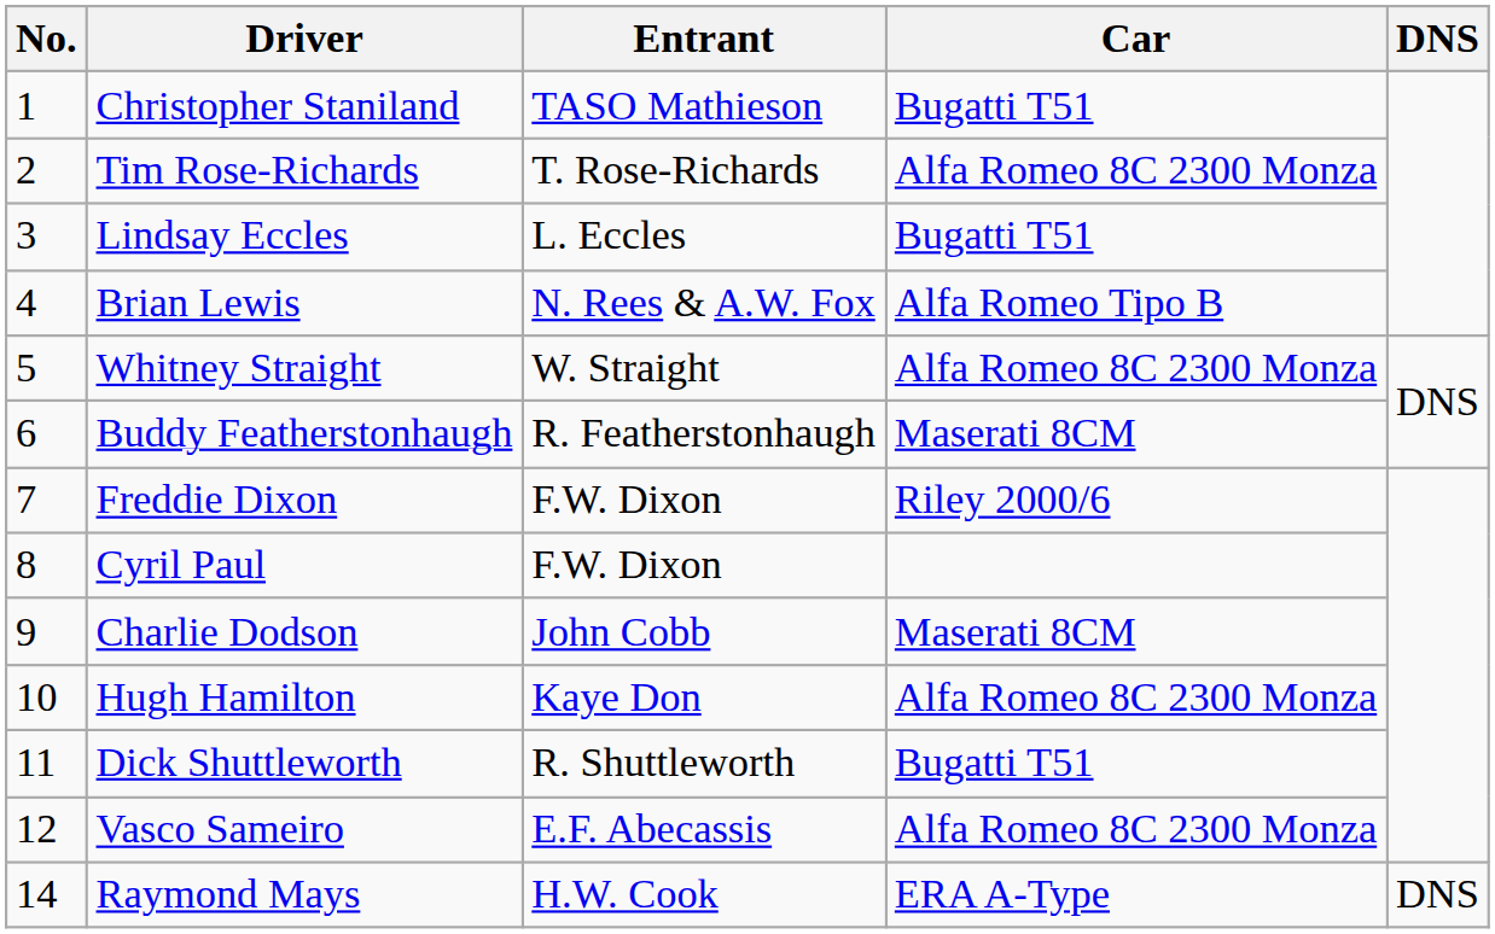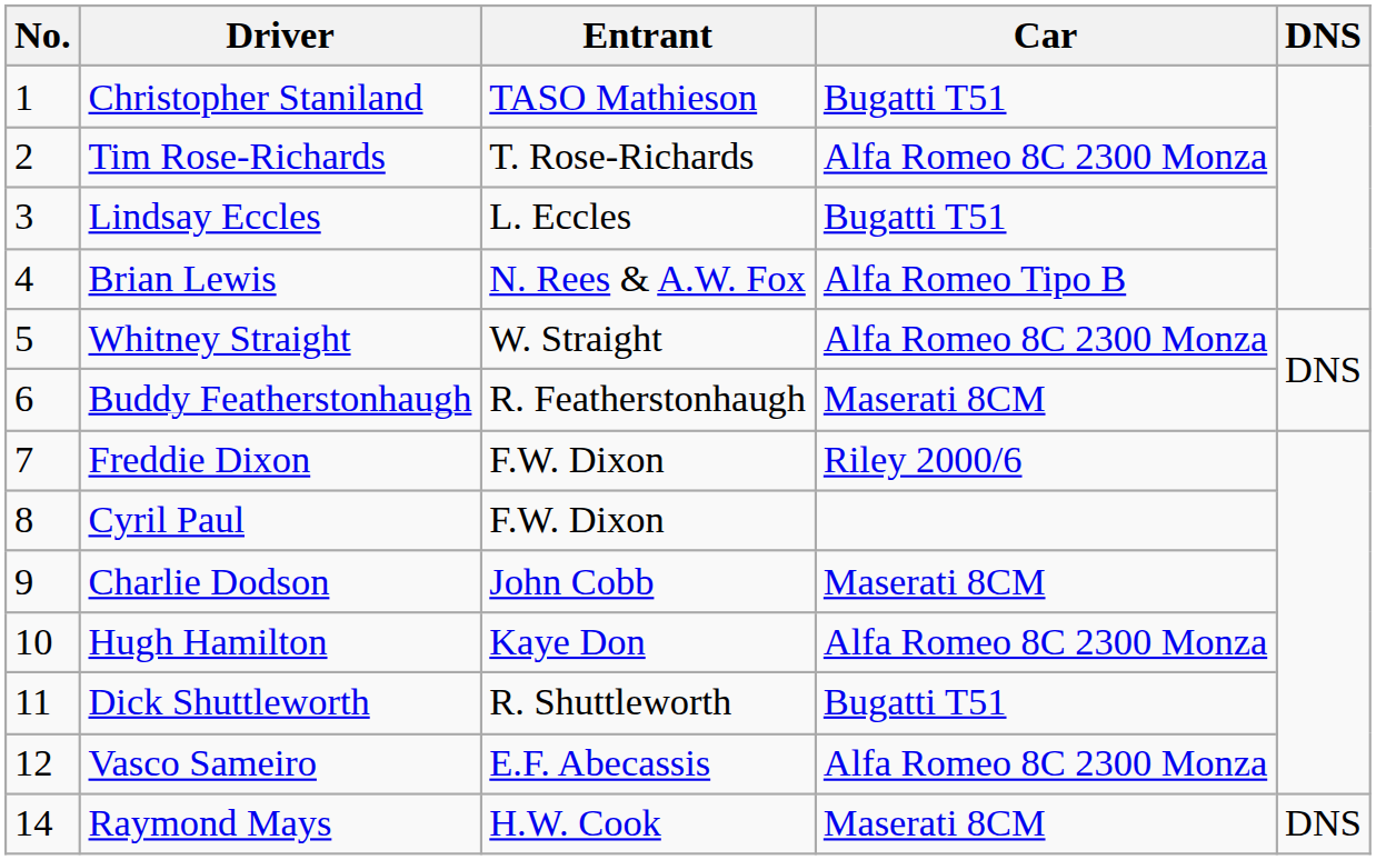 <table class="wikitable sortable">
 <tr>
 <th>No.</th>
 <th>Driver</th>
 <th>Entrant</th>
 <th>Car</th>
 <th>DNS</th>
 </tr>
 <tr>
 <td>1</td>
 <td> <a href='#'>Christopher Staniland</a></td>
 <td><a href='#'>TASO Mathieson</a></td>
 <td><a href='#'>Bugatti T51</a></td>
 <td rowspan="4"></td>
 </tr>
 <tr>
 <td>2</td>
 <td> <a href='#'>Tim Rose-Richards</a></td>
 <td>T. Rose-Richards</td>
 <td><a href='#'>Alfa Romeo 8C 2300 Monza</a></td>
 </tr>
 <tr>
 <td>3</td>
 <td> <a href='#'>Lindsay Eccles</a></td>
 <td>L. Eccles</td>
 <td><a href='#'>Bugatti T51</a></td>
 </tr>
 <tr>
 <td>4</td>
 <td> <a href='#'>Brian Lewis</a></td>
 <td><a href='#'>N. Rees</a> & <a href='#'>A.W. Fox</a></td>
 <td><a href='#'>Alfa Romeo Tipo B</a></td>
 </tr>
 <tr>
 <td>5</td>
 <td> <a href='#'>Whitney Straight</a></td>
 <td>W. Straight</td>
 <td><a href='#'>Alfa Romeo 8C 2300 Monza</a></td>
 <td rowspan="2">DNS</td>
 </tr>
 <tr>
 <td>6</td>
 <td> <a href='#'>Buddy Featherstonhaugh</a></td>
 <td>R. Featherstonhaugh</td>
 <td><a href='#'>Maserati 8CM</a></td>
 </tr>
 <tr>
 <td>7</td>
 <td> <a href='#'>Freddie Dixon</a></td>
 <td>F.W. Dixon</td>
 <td><a href='#'>Riley 2000/6</a></td>
 <td rowspan="6"></td>
 </tr>
 <tr>
 <td>8</td>
 <td> <a href='#'>Cyril Paul</a></td>
 <td>F.W. Dixon</td>
 <td></td>
 </tr>
 <tr>
 <td>9</td>
 <td> <a href='#'>Charlie Dodson</a></td>
 <td><a href='#'>John Cobb</a></td>
 <td><a href='#'>Maserati 8CM</a></td>
 </tr>
 <tr>
 <td>10</td>
 <td> <a href='#'>Hugh Hamilton</a></td>
 <td><a href='#'>Kaye Don</a></td>
 <td><a href='#'>Alfa Romeo 8C 2300 Monza</a></td>
 </tr>
 <tr>
 <td>11</td>
 <td> <a href='#'>Dick Shuttleworth</a></td>
 <td Richard Ormonde Shuttleworth>R. Shuttleworth</td>
 <td><a href='#'>Bugatti T51</a></td>
 </tr>
 <tr>
 <td>12</td>
 <td> <a href='#'>Vasco Sameiro</a></td>
 <td><a href='#'>E.F. Abecassis</a></td>
 <td><a href='#'>Alfa Romeo 8C 2300 Monza</a></td>
 </tr>
 <tr>
 <td>14</td>
 <td> <a href='#'>Raymond Mays</a></td>
 <td><a href='#'>H.W. Cook</a></td>
-<td><a href='#'>ERA A-Type</a></td>
+<td><a href='#'>Maserati 8CM</a></td>
 <td>DNS</td>
 </tr>
 </table>
